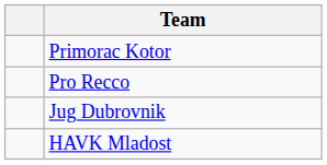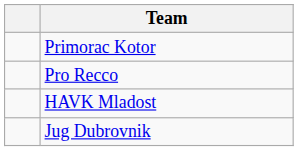 <table class="wikitable" style="text-align:center">
 <tr>
 <th width=25></th>
 <th width=220>Team</th>
 </tr>
 <tr>
 <td></td>
 <td align=left> <a href='#'>Primorac Kotor</a></td>
 </tr>
 <tr>
 <td></td>
 <td align=left> <a href='#'>Pro Recco</a></td>
 </tr>
 <tr>
 <td></td>
-<td align=left> <a href='#'>Jug Dubrovnik</a></td>
+<td align=left> <a href='#'>HAVK Mladost</a></td>
 </tr>
 <tr>
 <td></td>
-<td align=left> <a href='#'>HAVK Mladost</a></td>
+<td align=left> <a href='#'>Jug Dubrovnik</a></td>
 </tr>
 </table>
